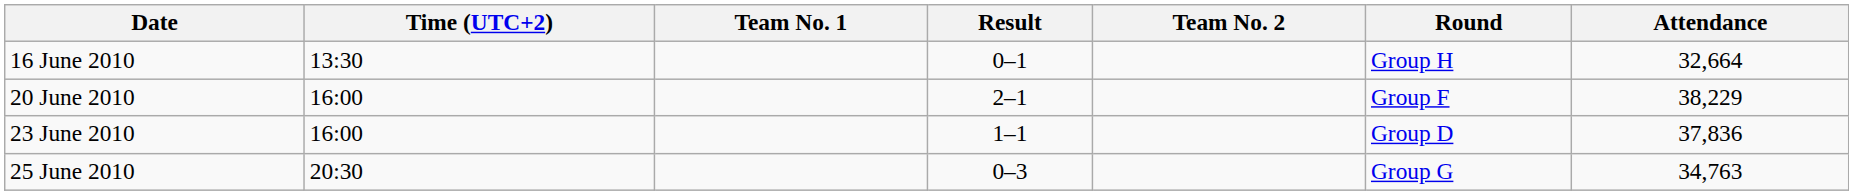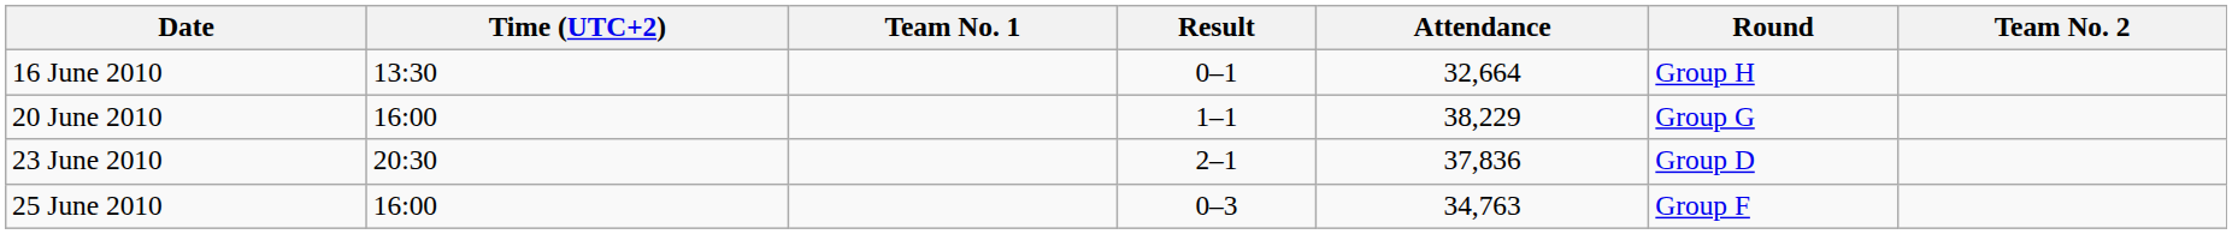 <table class="wikitable"  style="text-align:left; width:100%;">
 <tr>
 <th>Date</th>
 <th>Time (<a href='#'>UTC+2</a>)</th>
 <th>Team No. 1</th>
 <th>Result</th>
+<th>Attendance</th>
+<th>Round</th>
 <th>Team No. 2</th>
-<th>Round</th>
-<th>Attendance</th>
 </tr>
 <tr>
 <td>16 June 2010</td>
 <td>13:30</td>
 <td></td>
 <td style="text-align:center;">0–1</td>
+<td style="text-align:center;">32,664</td>
+<td><a href='#'>Group H</a></td>
 <td></td>
-<td><a href='#'>Group H</a></td>
-<td style="text-align:center;">32,664</td>
 </tr>
 <tr>
 <td>20 June 2010</td>
 <td>16:00</td>
 <td></td>
-<td style="text-align:center;">2–1</td>
+<td style="text-align:center;">1–1</td>
+<td style="text-align:center;">38,229</td>
+<td><a href='#'>Group G</a></td>
 <td></td>
-<td><a href='#'>Group F</a></td>
-<td style="text-align:center;">38,229</td>
 </tr>
 <tr>
 <td>23 June 2010</td>
-<td>16:00</td>
+<td>20:30</td>
 <td></td>
-<td style="text-align:center;">1–1</td>
+<td style="text-align:center;">2–1</td>
+<td style="text-align:center;">37,836</td>
+<td><a href='#'>Group D</a></td>
 <td></td>
-<td><a href='#'>Group D</a></td>
-<td style="text-align:center;">37,836</td>
 </tr>
 <tr>
 <td>25 June 2010</td>
-<td>20:30</td>
+<td>16:00</td>
 <td></td>
 <td style="text-align:center;">0–3</td>
+<td style="text-align:center;">34,763</td>
+<td><a href='#'>Group F</a></td>
 <td></td>
-<td><a href='#'>Group G</a></td>
-<td style="text-align:center;">34,763</td>
 </tr>
 </table>
